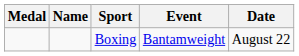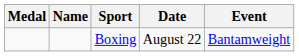 <table class="wikitable sortable" style="font-size:95%">
 <tr>
 <th>Medal</th>
 <th>Name</th>
 <th>Sport</th>
+<th>Date</th>
 <th>Event</th>
-<th>Date</th>
 </tr>
 <tr>
 <td></td>
 <td></td>
 <td><a href='#'>Boxing</a></td>
+<td>August 22</td>
 <td><a href='#'>Bantamweight</a></td>
-<td>August 22</td>
 </tr>
 </table>
